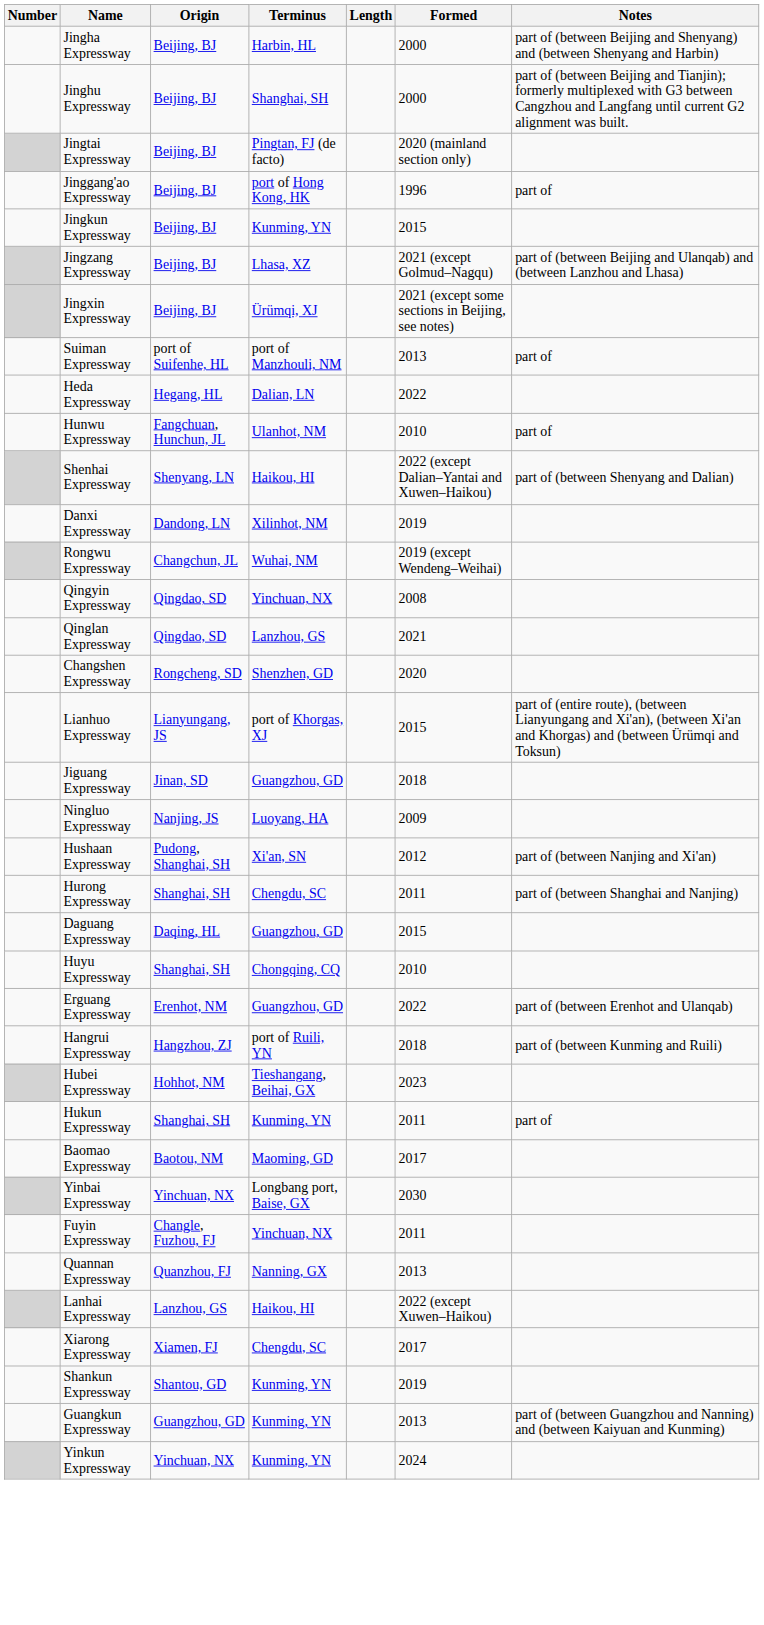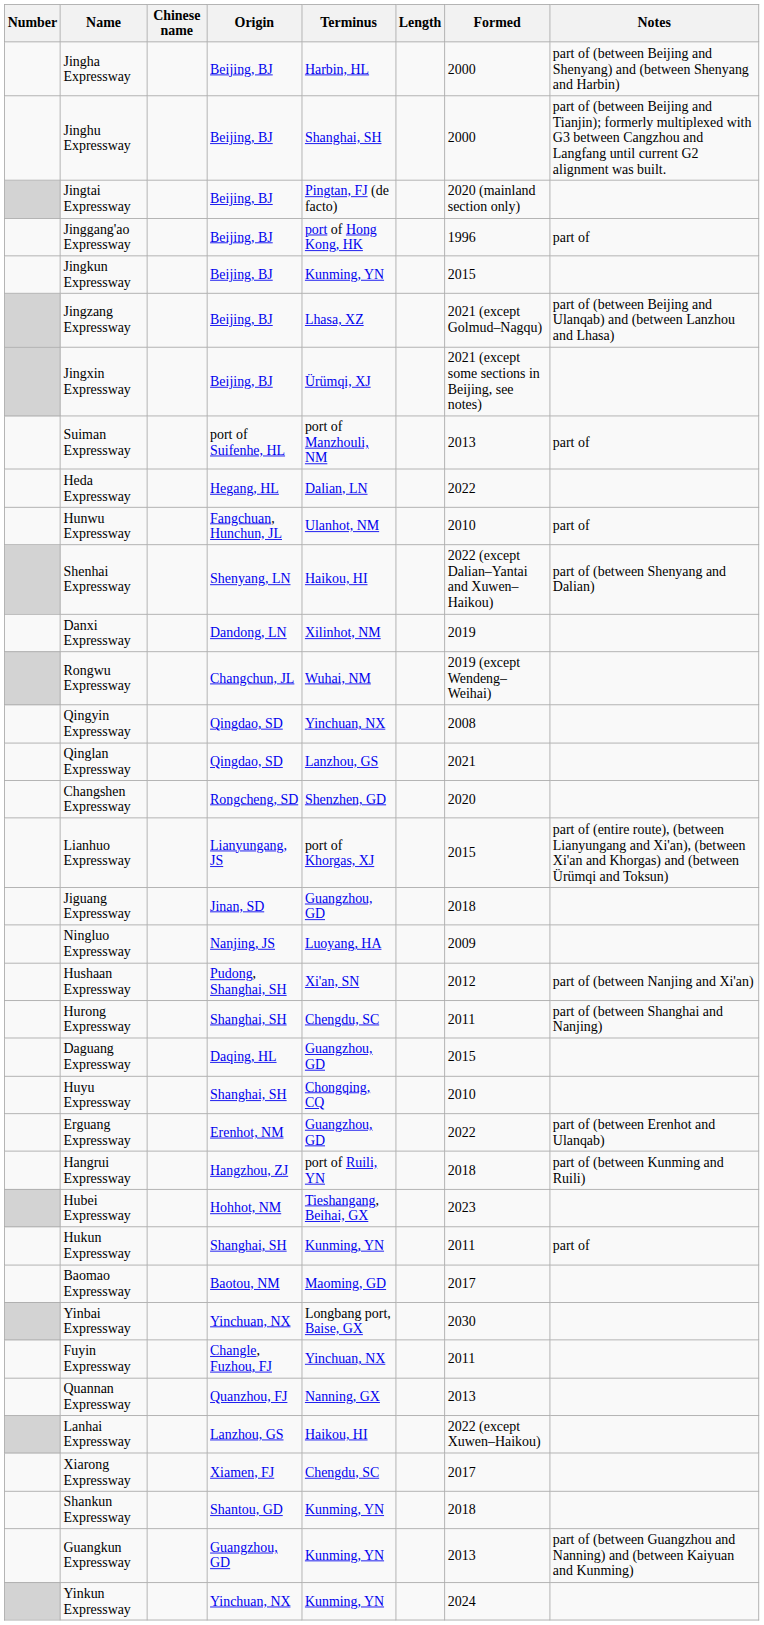 <table class="wikitable">
 <tr>
 <th>Number</th>
 <th>Name</th>
+<th>Chinese name</th>
 <th>Origin</th>
 <th>Terminus</th>
 <th>Length</th>
 <th>Formed</th>
 <th>Notes</th>
 </tr>
 <tr>
 <td></td>
 <td>Jingha Expressway</td>
+<td></td>
 <td><a href='#'>Beijing, BJ</a></td>
 <td><a href='#'>Harbin, HL</a></td>
 <td></td>
 <td>2000</td>
 <td>part of  (between Beijing and Shenyang) and  (between Shenyang and Harbin)</td>
 </tr>
 <tr>
 <td></td>
 <td>Jinghu Expressway</td>
+<td></td>
 <td><a href='#'>Beijing, BJ</a></td>
 <td><a href='#'>Shanghai, SH</a></td>
 <td></td>
 <td>2000</td>
 <td>part of  (between Beijing and Tianjin); formerly multiplexed with G3 between Cangzhou and Langfang until current G2 alignment was built.</td>
 </tr>
 <tr>
 <td style="background:lightgrey;"></td>
 <td>Jingtai Expressway</td>
+<td></td>
 <td><a href='#'>Beijing, BJ</a></td>
 <td><a href='#'>Pingtan, FJ</a> (de facto)<br></td>
 <td></td>
 <td>2020 (mainland section only)</td>
 <td></td>
 </tr>
 <tr>
 <td></td>
 <td>Jinggang'ao Expressway</td>
+<td></td>
 <td><a href='#'>Beijing, BJ</a></td>
 <td><a href='#'>port</a> of <a href='#'>Hong Kong, HK</a></td>
 <td></td>
 <td>1996</td>
 <td>part of <br></td>
 </tr>
 <tr>
 <td></td>
 <td>Jingkun Expressway</td>
+<td></td>
 <td><a href='#'>Beijing, BJ</a></td>
 <td><a href='#'>Kunming, YN</a></td>
 <td></td>
 <td>2015</td>
 <td></td>
 </tr>
 <tr>
 <td style="background:lightgrey;"></td>
 <td>Jingzang Expressway</td>
+<td></td>
 <td><a href='#'>Beijing, BJ</a></td>
 <td><a href='#'>Lhasa, XZ</a></td>
 <td></td>
 <td>2021 (except Golmud–Nagqu)</td>
 <td>part of  (between Beijing and Ulanqab) and  (between Lanzhou and Lhasa)<br></td>
 </tr>
 <tr>
 <td style="background:lightgrey;"></td>
 <td>Jingxin Expressway</td>
+<td></td>
 <td><a href='#'>Beijing, BJ</a></td>
 <td><a href='#'>Ürümqi, XJ</a></td>
 <td></td>
 <td>2021 (except some sections in Beijing, see notes)</td>
 <td></td>
 </tr>
 <tr>
 <td></td>
 <td>Suiman Expressway</td>
+<td></td>
 <td>port of <a href='#'>Suifenhe, HL</a></td>
 <td>port of <a href='#'>Manzhouli, NM</a></td>
 <td></td>
 <td>2013</td>
 <td>part of <br></td>
 </tr>
 <tr>
 <td></td>
 <td>Heda Expressway</td>
+<td></td>
 <td><a href='#'>Hegang, HL</a></td>
 <td><a href='#'>Dalian, LN</a></td>
 <td></td>
 <td>2022</td>
 <td></td>
 </tr>
 <tr>
 <td></td>
 <td>Hunwu Expressway</td>
+<td></td>
 <td><a href='#'>Fangchuan</a>, <a href='#'>Hunchun, JL</a></td>
 <td><a href='#'>Ulanhot, NM</a></td>
 <td></td>
 <td>2010</td>
 <td>part of <br></td>
 </tr>
 <tr>
 <td style="background:lightgrey;"></td>
 <td>Shenhai Expressway</td>
+<td></td>
 <td><a href='#'>Shenyang, LN</a></td>
 <td><a href='#'>Haikou, HI</a></td>
 <td></td>
 <td>2022 (except Dalian–Yantai and Xuwen–Haikou)</td>
 <td>part of  (between Shenyang and Dalian)</td>
 </tr>
 <tr>
 <td></td>
 <td>Danxi Expressway</td>
+<td></td>
 <td><a href='#'>Dandong, LN</a></td>
 <td><a href='#'>Xilinhot, NM</a></td>
 <td></td>
 <td>2019</td>
 <td></td>
 </tr>
 <tr>
 <td style="background:lightgrey;"></td>
 <td>Rongwu Expressway</td>
+<td></td>
 <td><a href='#'>Changchun, JL</a></td>
 <td><a href='#'>Wuhai, NM</a></td>
 <td></td>
 <td>2019 (except Wendeng–Weihai)</td>
 <td></td>
 </tr>
 <tr>
 <td></td>
 <td>Qingyin Expressway</td>
+<td></td>
 <td><a href='#'>Qingdao, SD</a></td>
 <td><a href='#'>Yinchuan, NX</a></td>
 <td></td>
 <td>2008</td>
 <td></td>
 </tr>
 <tr>
 <td></td>
 <td>Qinglan Expressway</td>
+<td></td>
 <td><a href='#'>Qingdao, SD</a></td>
 <td><a href='#'>Lanzhou, GS</a></td>
 <td></td>
 <td>2021</td>
 <td></td>
 </tr>
 <tr>
 <td></td>
 <td>Changshen Expressway</td>
+<td></td>
 <td><a href='#'>Rongcheng, SD</a></td>
 <td><a href='#'>Shenzhen, GD</a></td>
 <td></td>
 <td>2020</td>
 <td></td>
 </tr>
 <tr>
 <td></td>
 <td>Lianhuo Expressway</td>
+<td></td>
 <td><a href='#'>Lianyungang, JS</a></td>
 <td>port of <a href='#'>Khorgas, XJ</a></td>
 <td></td>
 <td>2015</td>
 <td>part of  (entire route),  (between Lianyungang and Xi'an),  (between Xi'an and Khorgas) and  (between Ürümqi and Toksun)<br></td>
 </tr>
 <tr>
 <td></td>
 <td>Jiguang Expressway</td>
+<td></td>
 <td><a href='#'>Jinan, SD</a></td>
 <td><a href='#'>Guangzhou, GD</a></td>
 <td></td>
 <td>2018</td>
 <td></td>
 </tr>
 <tr>
 <td></td>
 <td>Ningluo Expressway</td>
+<td></td>
 <td><a href='#'>Nanjing, JS</a></td>
 <td><a href='#'>Luoyang, HA</a></td>
 <td></td>
 <td>2009</td>
 <td></td>
 </tr>
 <tr>
 <td></td>
 <td>Hushaan Expressway</td>
+<td></td>
 <td><a href='#'>Pudong</a>, <a href='#'>Shanghai, SH</a></td>
 <td><a href='#'>Xi'an, SN</a></td>
 <td></td>
 <td>2012</td>
 <td>part of  (between Nanjing and Xi'an)</td>
 </tr>
 <tr>
 <td></td>
 <td>Hurong Expressway</td>
+<td></td>
 <td><a href='#'>Shanghai, SH</a></td>
 <td><a href='#'>Chengdu, SC</a></td>
 <td></td>
 <td>2011</td>
 <td>part of  (between Shanghai and Nanjing)</td>
 </tr>
 <tr>
 <td></td>
 <td>Daguang Expressway</td>
+<td></td>
 <td><a href='#'>Daqing, HL</a></td>
 <td><a href='#'>Guangzhou, GD</a></td>
 <td></td>
 <td>2015</td>
 <td></td>
 </tr>
 <tr>
 <td></td>
 <td>Huyu Expressway</td>
+<td></td>
 <td><a href='#'>Shanghai, SH</a></td>
 <td><a href='#'>Chongqing, CQ</a></td>
 <td></td>
 <td>2010</td>
 <td></td>
 </tr>
 <tr>
 <td></td>
 <td>Erguang Expressway</td>
+<td></td>
 <td><a href='#'>Erenhot, NM</a></td>
 <td><a href='#'>Guangzhou, GD</a></td>
 <td></td>
 <td>2022</td>
 <td>part of  (between Erenhot and Ulanqab)</td>
 </tr>
 <tr>
 <td></td>
 <td>Hangrui Expressway</td>
+<td></td>
 <td><a href='#'>Hangzhou, ZJ</a></td>
 <td>port of <a href='#'>Ruili, YN</a></td>
 <td></td>
 <td>2018</td>
 <td>part of  (between Kunming and Ruili)<br></td>
 </tr>
 <tr>
 <td style="background:lightgrey;"></td>
 <td>Hubei Expressway</td>
+<td></td>
 <td><a href='#'>Hohhot, NM</a></td>
 <td><a href='#'>Tieshangang</a>, <a href='#'>Beihai, GX</a></td>
 <td></td>
 <td>2023</td>
 <td></td>
 </tr>
 <tr>
 <td></td>
 <td>Hukun Expressway</td>
+<td></td>
 <td><a href='#'>Shanghai, SH</a></td>
 <td><a href='#'>Kunming, YN</a></td>
 <td></td>
 <td>2011</td>
 <td>part of </td>
 </tr>
 <tr>
 <td></td>
 <td>Baomao Expressway</td>
+<td></td>
 <td><a href='#'>Baotou, NM</a></td>
 <td><a href='#'>Maoming, GD</a></td>
 <td></td>
 <td>2017</td>
 <td></td>
 </tr>
 <tr>
 <td style="background:lightgrey;"></td>
 <td>Yinbai Expressway</td>
+<td></td>
 <td><a href='#'>Yinchuan, NX</a></td>
 <td>Longbang port, <a href='#'>Baise, GX</a></td>
 <td></td>
 <td>2030</td>
 <td></td>
 </tr>
 <tr>
 <td></td>
 <td>Fuyin Expressway</td>
+<td></td>
 <td><a href='#'>Changle</a>, <a href='#'>Fuzhou, FJ</a></td>
 <td><a href='#'>Yinchuan, NX</a></td>
 <td></td>
 <td>2011</td>
 <td></td>
 </tr>
 <tr>
 <td></td>
 <td>Quannan Expressway</td>
+<td></td>
 <td><a href='#'>Quanzhou, FJ</a></td>
 <td><a href='#'>Nanning, GX</a></td>
 <td></td>
 <td>2013</td>
 <td></td>
 </tr>
 <tr>
 <td style="background:lightgrey;"></td>
 <td>Lanhai Expressway</td>
+<td></td>
 <td><a href='#'>Lanzhou, GS</a></td>
 <td><a href='#'>Haikou, HI</a></td>
 <td></td>
 <td>2022 (except Xuwen–Haikou)</td>
 <td></td>
 </tr>
 <tr>
 <td></td>
 <td>Xiarong Expressway</td>
+<td></td>
 <td><a href='#'>Xiamen, FJ</a></td>
 <td><a href='#'>Chengdu, SC</a></td>
 <td></td>
 <td>2017</td>
 <td></td>
 </tr>
 <tr>
 <td></td>
 <td>Shankun Expressway</td>
+<td></td>
 <td><a href='#'>Shantou, GD</a></td>
 <td><a href='#'>Kunming, YN</a></td>
 <td></td>
-<td>2019</td>
+<td>2018</td>
 <td></td>
 </tr>
 <tr>
 <td></td>
 <td>Guangkun Expressway</td>
+<td></td>
 <td><a href='#'>Guangzhou, GD</a></td>
 <td><a href='#'>Kunming, YN</a></td>
 <td></td>
 <td>2013</td>
 <td>part of  (between Guangzhou and Nanning) and  (between Kaiyuan and Kunming)</td>
 </tr>
 <tr>
 <td style="background:lightgrey;"></td>
 <td>Yinkun Expressway</td>
+<td></td>
 <td><a href='#'>Yinchuan, NX</a></td>
 <td><a href='#'>Kunming, YN</a></td>
 <td></td>
 <td>2024</td>
 <td></td>
 </tr>
 </table>
